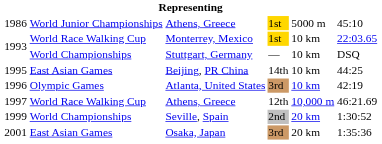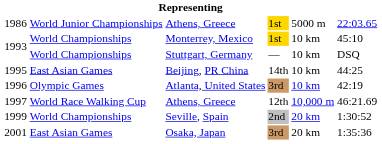 <table>
 <tr>
 <th colspan="6">Representing </th>
 </tr>
 <tr>
 <td>1986</td>
 <td><a href='#'>World Junior Championships</a></td>
 <td><a href='#'>Athens, Greece</a></td>
 <td bgcolor="gold">1st</td>
 <td>5000 m</td>
-<td>45:10</td>
+<td><a href='#'>22:03.65</a></td>
 </tr>
 <tr>
 <td rowspan=2>1993</td>
-<td><a href='#'>World Race Walking Cup</a></td>
+<td><a href='#'>World Championships</a></td>
 <td><a href='#'>Monterrey, Mexico</a></td>
 <td bgcolor="gold">1st</td>
 <td>10 km</td>
-<td><a href='#'>22:03.65</a></td>
+<td>45:10</td>
 </tr>
 <tr>
 <td><a href='#'>World Championships</a></td>
 <td><a href='#'>Stuttgart, Germany</a></td>
 <td>—</td>
 <td>10 km</td>
 <td>DSQ</td>
 </tr>
 <tr>
 <td>1995</td>
 <td><a href='#'>East Asian Games</a></td>
 <td><a href='#'>Beijing</a>, <a href='#'>PR China</a></td>
 <td>14th</td>
 <td>10 km</td>
 <td>44:25</td>
 </tr>
 <tr>
 <td>1996</td>
 <td><a href='#'>Olympic Games</a></td>
 <td><a href='#'>Atlanta, United States</a></td>
 <td bgcolor="cc9966">3rd</td>
 <td><a href='#'>10 km</a></td>
 <td>42:19</td>
 </tr>
 <tr>
 <td>1997</td>
 <td><a href='#'>World Race Walking Cup</a></td>
 <td><a href='#'>Athens, Greece</a></td>
 <td>12th</td>
 <td><a href='#'>10,000 m</a></td>
 <td>46:21.69</td>
 </tr>
 <tr>
 <td>1999</td>
 <td><a href='#'>World Championships</a></td>
 <td><a href='#'>Seville</a>, <a href='#'>Spain</a></td>
 <td bgcolor="silver">2nd</td>
 <td><a href='#'>20 km</a></td>
 <td>1:30:52</td>
 </tr>
 <tr>
 <td>2001</td>
 <td><a href='#'>East Asian Games</a></td>
 <td><a href='#'>Osaka, Japan</a></td>
 <td bgcolor="cc9966">3rd</td>
 <td>20 km</td>
 <td>1:35:36</td>
 </tr>
 </table>
